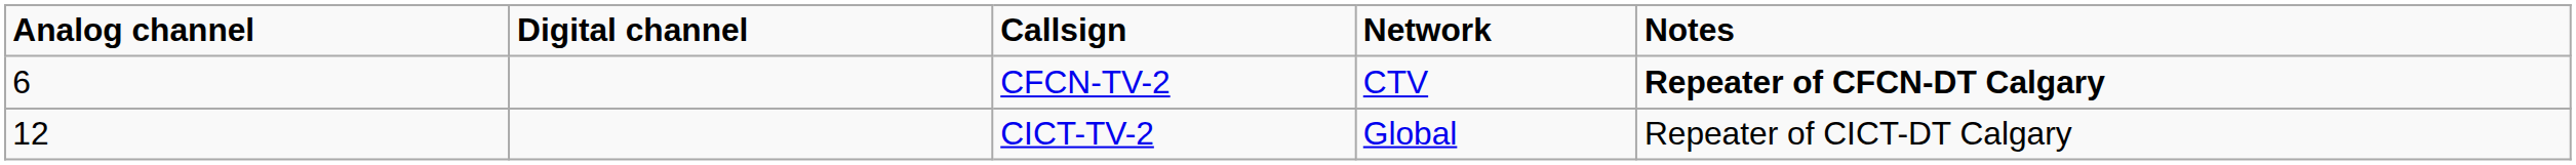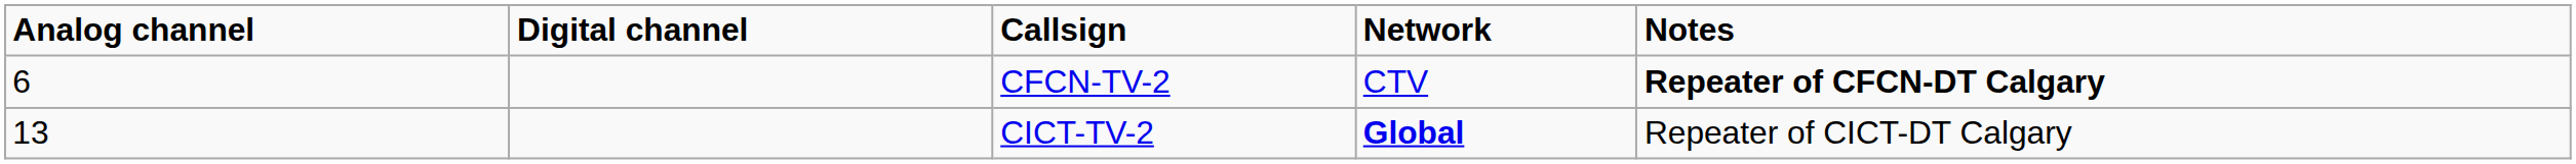 <table class="sortable wikitable" style="margin: 1em 1em 1em 0; background: #f9f9f9; border: 1px #aaa solid; border-collapse: collapse" width="100%">
 <tr>
 <td><strong>Analog channel</strong></td>
 <td><strong>Digital channel</strong></td>
 <td><strong>Callsign</strong></td>
 <td><strong>Network</strong></td>
 <td><strong>Notes</strong></td>
 </tr>
 <tr style="vertical-align: top; text-align: left;">
 <td>6</td>
 <td></td>
 <td><a href='#'>CFCN-TV-2</a></td>
 <td><a href='#'>CTV</a></td>
 <td><strong>Repeater of CFCN-DT Calgary</strong></td>
 </tr>
 <tr style="vertical-align: top; text-align: left;">
-<td>12</td>
+<td>13</td>
 <td></td>
 <td><a href='#'>CICT-TV-2</a></td>
-<td><a href='#'>Global</a></td>
+<td><strong><a href='#'>Global</a></strong></td>
 <td>Repeater of CICT-DT Calgary</td>
 </tr>
 </table>
